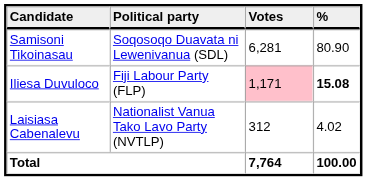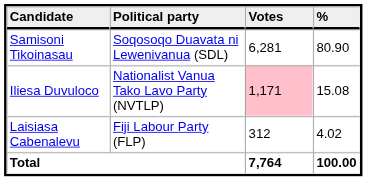 <table table width="70%" border="1" align="center" cellpadding=3 cellspacing=0 style="margin:5px; border:3px solid;">
 <tr>
 <td td width="30%" style="border-bottom:3px solid; background:#efefef;"><strong>Candidate</strong></td>
 <td td width="40%" style="border-bottom:3px solid; background:#efefef;"><strong>Political party</strong></td>
 <td td width="20%" style="border-bottom:3px solid; background:#efefef;"><strong>Votes</strong></td>
 <td td width="10%" style="border-bottom:3px solid; background:#efefef;"><strong>%</strong></td>
 </tr>
 <tr>
 <td><a href='#'>Samisoni Tikoinasau</a></td>
 <td><a href='#'>Soqosoqo Duavata ni Lewenivanua</a> (SDL)</td>
 <td>6,281</td>
 <td>80.90</td>
 </tr>
 <tr>
 <td><a href='#'>Iliesa Duvuloco</a></td>
-<td><a href='#'>Fiji Labour Party</a> (FLP)</td>
+<td><a href='#'>Nationalist Vanua Tako Lavo Party</a> (NVTLP)</td>
 <td style="background: pink;">1,171</td>
-<td><strong>15.08</strong></td>
+<td>15.08</td>
 </tr>
 <tr>
 <td><a href='#'>Laisiasa Cabenalevu</a></td>
-<td><a href='#'>Nationalist Vanua Tako Lavo Party</a> (NVTLP)</td>
+<td><a href='#'>Fiji Labour Party</a> (FLP)</td>
 <td>312</td>
 <td>4.02</td>
 </tr>
 <tr>
 <td colspan=2><strong>Total</strong></td>
 <td><strong>7,764</strong></td>
 <td><strong>100.00</strong></td>
 </tr>
 <tr>
 </tr>
 </table>
